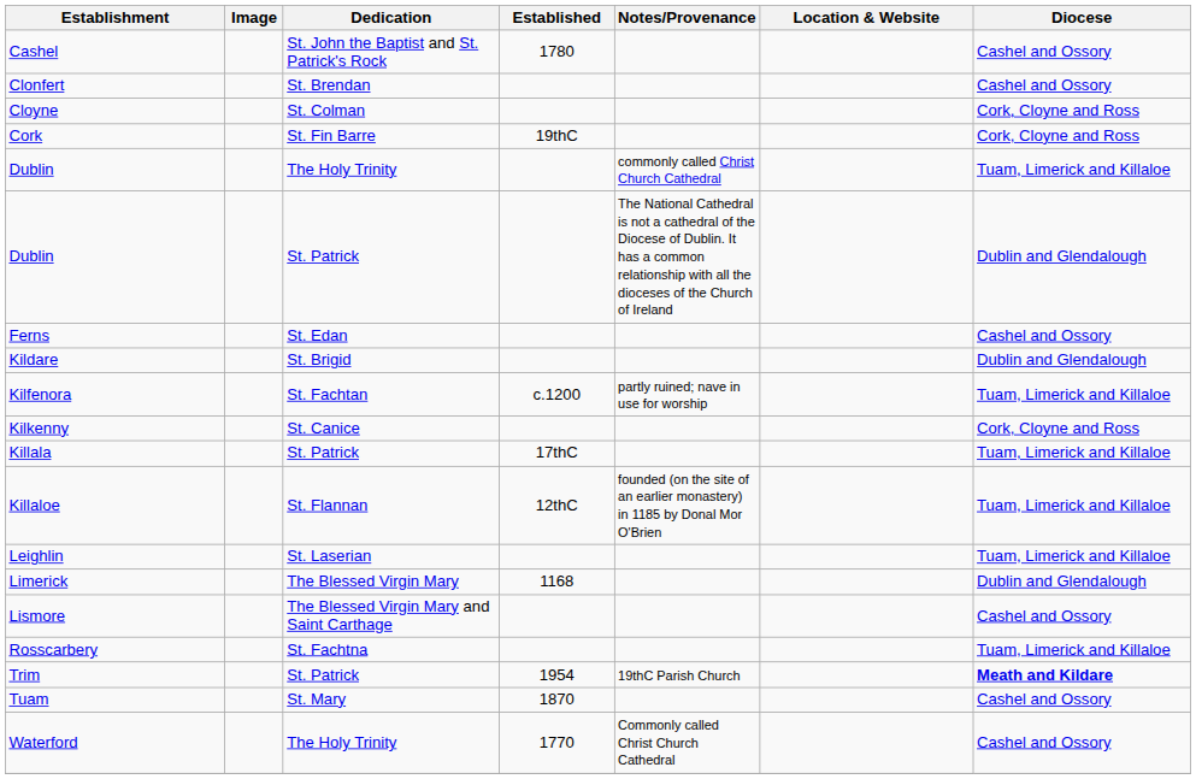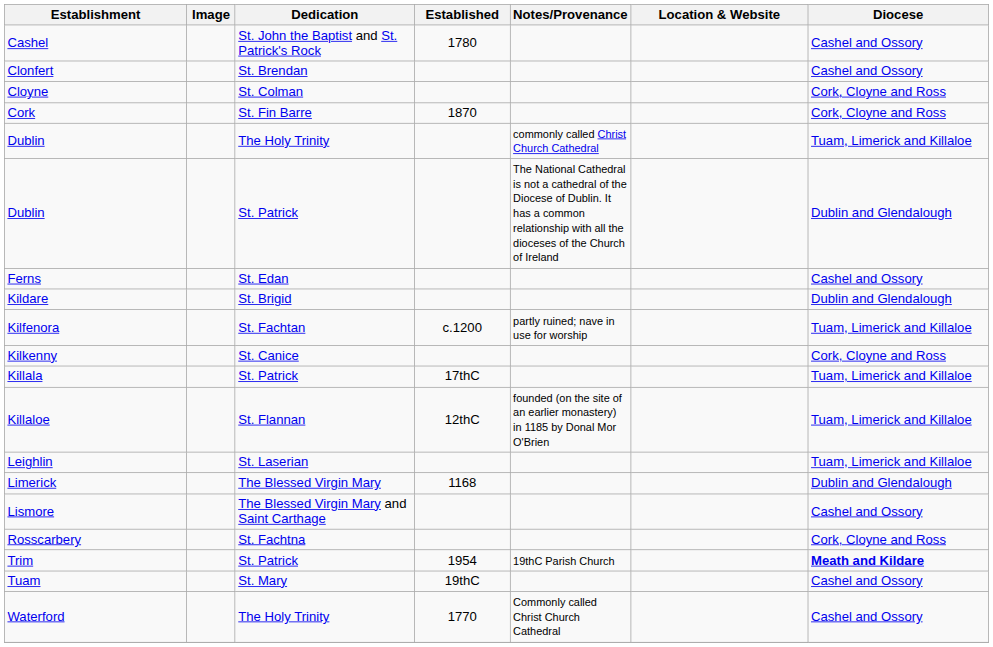 <table width=95% class="wikitable">
 <tr>
 <th width=20%>Establishment</th>
 <th width=5%>Image</th>
 <th width=20%>Dedication</th>
 <th width=10%>Established</th>
 <th width=5%>Notes/Provenance</th>
 <th width=20%>Location & Website</th>
 <th width=20%>Diocese</th>
 </tr>
 <tr>
 <td><a href='#'>Cashel</a></td>
 <td></td>
 <td><a href='#'>St. John the Baptist</a> and <a href='#'>St. Patrick's Rock</a></td>
 <td align=center>1780</td>
 <td></td>
 <td><small></small></td>
 <td><a href='#'>Cashel and Ossory</a></td>
 </tr>
 <tr>
 <td><a href='#'>Clonfert</a></td>
 <td></td>
 <td><a href='#'>St. Brendan</a></td>
 <td align=center></td>
 <td></td>
 <td><small></small></td>
 <td><a href='#'>Cashel and Ossory</a></td>
 </tr>
 <tr>
 <td><a href='#'>Cloyne</a></td>
 <td></td>
 <td><a href='#'>St. Colman</a></td>
 <td align=center></td>
 <td></td>
 <td><small></small></td>
 <td><a href='#'>Cork, Cloyne and Ross</a></td>
 </tr>
 <tr>
 <td><a href='#'>Cork</a></td>
 <td></td>
 <td><a href='#'>St. Fin Barre</a></td>
-<td align=center>19thC</td>
+<td align=center>1870</td>
 <td></td>
 <td><small></small></td>
 <td><a href='#'>Cork, Cloyne and Ross</a></td>
 </tr>
 <tr>
 <td><a href='#'>Dublin</a></td>
 <td></td>
 <td><a href='#'>The Holy Trinity</a></td>
 <td align=center></td>
 <td><small> commonly called <a href='#'>Christ Church Cathedral</a></small></td>
 <td><small></small></td>
 <td><a href='#'>Tuam, Limerick and Killaloe</a></td>
 </tr>
 <tr>
 <td><a href='#'>Dublin</a></td>
 <td></td>
 <td><a href='#'>St. Patrick</a></td>
 <td align=center></td>
 <td><small> The National Cathedral is not a cathedral of the Diocese of Dublin. It has a common relationship with all the dioceses of the Church of Ireland</small></td>
 <td><small></small></td>
 <td><a href='#'>Dublin and Glendalough</a></td>
 </tr>
 <tr>
 <td><a href='#'>Ferns</a></td>
 <td></td>
 <td><a href='#'>St. Edan</a></td>
 <td align=center></td>
 <td></td>
 <td><small></small></td>
 <td><a href='#'>Cashel and Ossory</a></td>
 </tr>
 <tr>
 <td><a href='#'>Kildare</a></td>
 <td></td>
 <td><a href='#'>St. Brigid</a></td>
 <td align=center></td>
 <td></td>
 <td><small></small></td>
 <td><a href='#'>Dublin and Glendalough</a></td>
 </tr>
 <tr>
 <td><a href='#'>Kilfenora</a></td>
 <td></td>
 <td><a href='#'>St. Fachtan</a></td>
 <td align=center>c.1200</td>
 <td><small>partly ruined; nave in use for worship</small></td>
 <td><small></small></td>
 <td><a href='#'>Tuam, Limerick and Killaloe</a></td>
 </tr>
 <tr>
 <td><a href='#'>Kilkenny</a></td>
 <td></td>
 <td><a href='#'>St. Canice</a></td>
 <td align=center></td>
 <td></td>
 <td><small></small></td>
 <td><a href='#'>Cork, Cloyne and Ross</a></td>
 </tr>
 <tr>
 <td><a href='#'>Killala</a></td>
 <td></td>
 <td><a href='#'>St. Patrick</a></td>
 <td align=center>17thC</td>
 <td></td>
 <td><small></small></td>
 <td><a href='#'>Tuam, Limerick and Killaloe</a></td>
 </tr>
 <tr>
 <td><a href='#'>Killaloe</a></td>
 <td></td>
 <td><a href='#'>St. Flannan</a></td>
 <td align=center>12thC</td>
 <td><small>founded (on the site of an earlier monastery) in 1185 by Donal Mor O'Brien</small></td>
 <td><small></small></td>
 <td><a href='#'>Tuam, Limerick and Killaloe</a></td>
 </tr>
 <tr>
 <td><a href='#'>Leighlin</a></td>
 <td></td>
 <td><a href='#'>St. Laserian</a></td>
 <td align=center></td>
 <td></td>
 <td><small></small></td>
 <td><a href='#'>Tuam, Limerick and Killaloe</a></td>
 </tr>
 <tr>
 <td><a href='#'>Limerick</a></td>
 <td></td>
 <td><a href='#'>The Blessed Virgin Mary</a></td>
 <td align=center>1168</td>
 <td></td>
 <td><small></small></td>
 <td><a href='#'>Dublin and Glendalough</a></td>
 </tr>
 <tr>
 <td><a href='#'>Lismore</a></td>
 <td></td>
 <td><a href='#'>The Blessed Virgin Mary</a> and <a href='#'>Saint Carthage</a></td>
 <td align=center></td>
 <td></td>
 <td><small></small></td>
 <td><a href='#'>Cashel and Ossory</a></td>
 </tr>
 <tr>
 <td><a href='#'>Rosscarbery</a></td>
 <td></td>
 <td><a href='#'>St. Fachtna</a></td>
 <td align=center></td>
 <td></td>
 <td><small></small></td>
-<td><a href='#'>Tuam, Limerick and Killaloe</a></td>
+<td><a href='#'>Cork, Cloyne and Ross</a></td>
 </tr>
 <tr>
 <td><a href='#'>Trim</a></td>
 <td></td>
 <td><a href='#'>St. Patrick</a></td>
 <td align=center>1954</td>
 <td><small>19thC Parish Church</small></td>
 <td><small></small></td>
 <td><strong><a href='#'>Meath and Kildare</a></strong></td>
 </tr>
 <tr>
 <td><a href='#'>Tuam</a></td>
 <td></td>
 <td><a href='#'>St. Mary</a></td>
-<td align=center>1870</td>
+<td align=center>19thC</td>
 <td></td>
 <td><small></small></td>
 <td><a href='#'>Cashel and Ossory</a></td>
 </tr>
 <tr>
 <td><a href='#'>Waterford</a></td>
 <td></td>
 <td><a href='#'>The Holy Trinity</a></td>
 <td align=center>1770</td>
 <td><small>Commonly called Christ Church Cathedral</small></td>
 <td><small></small></td>
 <td><a href='#'>Cashel and Ossory</a></td>
 </tr>
 <tr>
 </tr>
 </table>
